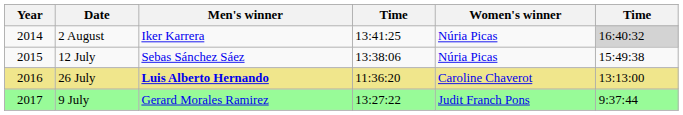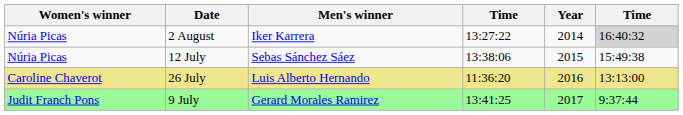 <table class="wikitable" width=60% style="font-size:90%; text-align:left;">
 <tr>
-<th>Year</th>
+<th>Women's winner</th>
 <th>Date</th>
 <th>Men's winner</th>
 <th>Time</th>
-<th>Women's winner</th>
+<th>Year</th>
 <th>Time</th>
 </tr>
 <tr>
-<td align=center>2014</td>
+<td> <a href='#'>Núria Picas</a></td>
 <td>2 August</td>
 <td> <a href='#'>Iker Karrera</a></td>
-<td>13:41:25</td>
-<td> <a href='#'>Núria Picas</a></td>
+<td>13:27:22</td>
+<td align=center>2014</td>
 <td style="background: lightgrey;">16:40:32</td>
 </tr>
 <tr>
-<td align=center>2015</td>
+<td> <a href='#'>Núria Picas</a></td>
 <td>12 July</td>
 <td> <a href='#'>Sebas Sánchez Sáez</a></td>
 <td>13:38:06</td>
-<td> <a href='#'>Núria Picas</a></td>
+<td align=center>2015</td>
 <td>15:49:38</td>
 </tr>
 <tr bgcolor=khaki>
+<td> <a href='#'>Caroline Chaverot</a></td>
+<td>26 July</td>
+<td> <a href='#'>Luis Alberto Hernando</a></td>
+<td>11:36:20</td>
 <td align=center>2016</td>
-<td>26 July</td>
-<td><strong> <a href='#'>Luis Alberto Hernando</a></strong></td>
-<td>11:36:20</td>
-<td> <a href='#'>Caroline Chaverot</a></td>
 <td>13:13:00</td>
 </tr>
 <tr bgcolor=palegreen>
-<td align=center>2017</td>
+<td> <a href='#'>Judit Franch Pons</a></td>
 <td>9 July</td>
 <td> <a href='#'>Gerard Morales Ramirez</a></td>
-<td>13:27:22</td>
-<td> <a href='#'>Judit Franch Pons</a></td>
+<td>13:41:25</td>
+<td align=center>2017</td>
 <td>9:37:44</td>
 </tr>
 </table>
